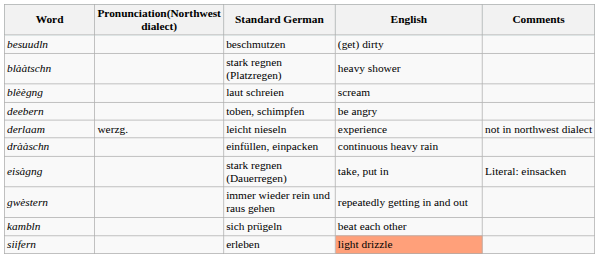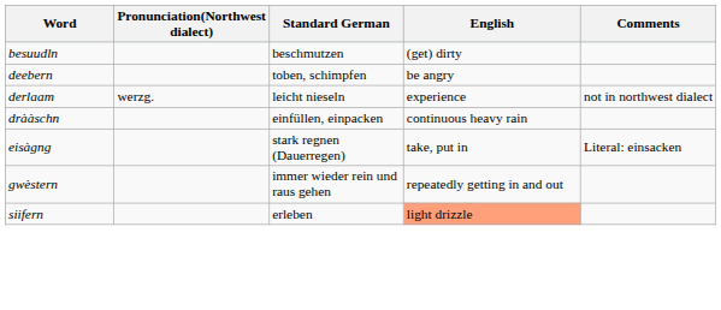 <table class="wikitable">
 <tr style="background:#c0f0f0;">
 <th>Word</th>
 <th>Pronunciation(Northwest dialect)</th>
 <th>Standard German</th>
 <th>English</th>
 <th>Comments</th>
 </tr>
 <tr>
 <td style="width:120px;"><em>besuudln</em></td>
 <td style="width:120px;"></td>
 <td style="width:150px;">beschmutzen</td>
 <td style="width:200px;">(get) dirty</td>
-</tr>
-<tr>
-<td><em>blààtschn</em></td>
-<td></td>
-<td>stark regnen (Platzregen)</td>
-<td>heavy shower</td>
-<td></td>
-</tr>
-<tr>
-<td><em>blèègng</em></td>
-<td></td>
-<td>laut schreien</td>
-<td>scream</td>
-<td></td>
 </tr>
 <tr>
 <td><em>deebern</em></td>
 <td></td>
 <td>toben, schimpfen</td>
 <td>be angry</td>
 <td></td>
 </tr>
 <tr>
 <td><em>derlaam</em></td>
 <td>werzg. </td>
 <td>leicht nieseln</td>
 <td>experience</td>
 <td>not in northwest dialect</td>
 </tr>
 <tr>
 <td><em>drààschn</em></td>
 <td></td>
 <td>einfüllen, einpacken</td>
 <td>continuous heavy rain</td>
 <td></td>
 </tr>
 <tr>
 <td><em>eisàgng</em></td>
 <td></td>
 <td>stark regnen (Dauerregen)</td>
 <td>take, put in</td>
 <td>Literal: einsacken</td>
 </tr>
 <tr>
 <td><em>gwèstern</em></td>
 <td></td>
 <td>immer wieder rein und raus gehen</td>
 <td>repeatedly getting in and out</td>
 <td></td>
 </tr>
 <tr>
-<td><em>kambln</em></td>
-<td></td>
-<td>sich prügeln</td>
-<td>beat each other</td>
-<td></td>
-</tr>
-<tr>
 <td><em>siifern</em></td>
 <td></td>
 <td>erleben</td>
 <td style="background: lightsalmon;">light drizzle</td>
 <td></td>
 </tr>
 </table>
